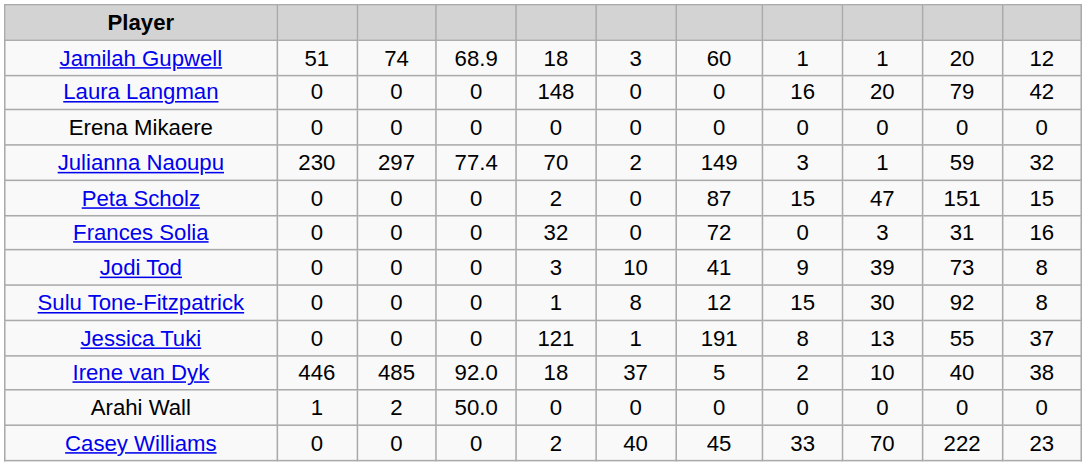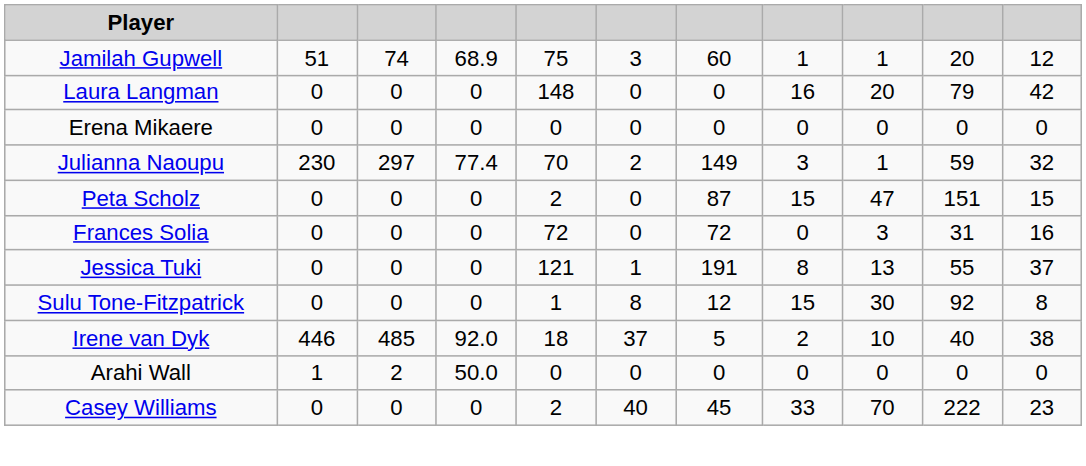 <table class="wikitable sortable" style="text-align:center; font-size:90%">
 <tr>
 <th width=170px style=background:lightgrey>Player</th>
 <th width=45px style=background:lightgrey></th>
 <th width=45px style=background:lightgrey></th>
 <th width=45px style=background:lightgrey></th>
 <th width=45px style=background:lightgrey></th>
 <th width=45px style=background:lightgrey></th>
 <th width=50px style=background:lightgrey></th>
 <th width=45px style=background:lightgrey></th>
 <th width=45px style=background:lightgrey></th>
 <th width=45px style=background:lightgrey></th>
 <th width=45px style=background:lightgrey></th>
 </tr>
 <tr>
 <td><a href='#'>Jamilah Gupwell</a></td>
 <td>51</td>
 <td>74</td>
 <td>68.9</td>
-<td>18</td>
+<td>75</td>
 <td>3</td>
 <td>60</td>
 <td>1</td>
 <td>1</td>
 <td>20</td>
 <td>12</td>
 </tr>
 <tr>
 <td><a href='#'>Laura Langman</a></td>
 <td>0</td>
 <td>0</td>
 <td>0</td>
 <td>148</td>
 <td>0</td>
 <td>0</td>
 <td>16</td>
 <td>20</td>
 <td>79</td>
 <td>42</td>
 </tr>
 <tr>
 <td>Erena Mikaere</td>
 <td>0</td>
 <td>0</td>
 <td>0</td>
 <td>0</td>
 <td>0</td>
 <td>0</td>
 <td>0</td>
 <td>0</td>
 <td>0</td>
 <td>0</td>
 </tr>
 <tr>
 <td><a href='#'>Julianna Naoupu</a></td>
 <td>230</td>
 <td>297</td>
 <td>77.4</td>
 <td>70</td>
 <td>2</td>
 <td>149</td>
 <td>3</td>
 <td>1</td>
 <td>59</td>
 <td>32</td>
 </tr>
 <tr>
 <td><a href='#'>Peta Scholz</a></td>
 <td>0</td>
 <td>0</td>
 <td>0</td>
 <td>2</td>
 <td>0</td>
 <td>87</td>
 <td>15</td>
 <td>47</td>
 <td>151</td>
 <td>15</td>
 </tr>
 <tr>
 <td><a href='#'>Frances Solia</a></td>
 <td>0</td>
 <td>0</td>
 <td>0</td>
-<td>32</td>
+<td>72</td>
 <td>0</td>
 <td>72</td>
 <td>0</td>
 <td>3</td>
 <td>31</td>
 <td>16</td>
 </tr>
 <tr>
-<td><a href='#'>Jodi Tod</a></td>
+<td><a href='#'>Jessica Tuki</a></td>
 <td>0</td>
 <td>0</td>
 <td>0</td>
-<td>3</td>
-<td>10</td>
-<td>41</td>
-<td>9</td>
-<td>39</td>
-<td>73</td>
+<td>121</td>
+<td>1</td>
+<td>191</td>
 <td>8</td>
+<td>13</td>
+<td>55</td>
+<td>37</td>
 </tr>
 <tr>
 <td><a href='#'>Sulu Tone-Fitzpatrick</a></td>
 <td>0</td>
 <td>0</td>
 <td>0</td>
 <td>1</td>
 <td>8</td>
 <td>12</td>
 <td>15</td>
 <td>30</td>
 <td>92</td>
 <td>8</td>
-</tr>
-<tr>
-<td><a href='#'>Jessica Tuki</a></td>
-<td>0</td>
-<td>0</td>
-<td>0</td>
-<td>121</td>
-<td>1</td>
-<td>191</td>
-<td>8</td>
-<td>13</td>
-<td>55</td>
-<td>37</td>
 </tr>
 <tr>
 <td><a href='#'>Irene van Dyk</a></td>
 <td>446</td>
 <td>485</td>
 <td>92.0</td>
 <td>18</td>
 <td>37</td>
 <td>5</td>
 <td>2</td>
 <td>10</td>
 <td>40</td>
 <td>38</td>
 </tr>
 <tr>
 <td>Arahi Wall</td>
 <td>1</td>
 <td>2</td>
 <td>50.0</td>
 <td>0</td>
 <td>0</td>
 <td>0</td>
 <td>0</td>
 <td>0</td>
 <td>0</td>
 <td>0</td>
 </tr>
 <tr>
 <td><a href='#'>Casey Williams</a></td>
 <td>0</td>
 <td>0</td>
 <td>0</td>
 <td>2</td>
 <td>40</td>
 <td>45</td>
 <td>33</td>
 <td>70</td>
 <td>222</td>
 <td>23</td>
 </tr>
 </table>
